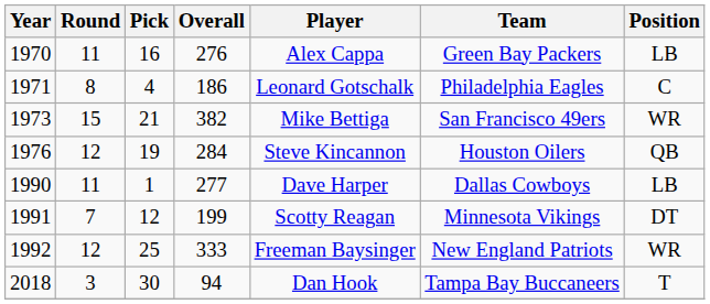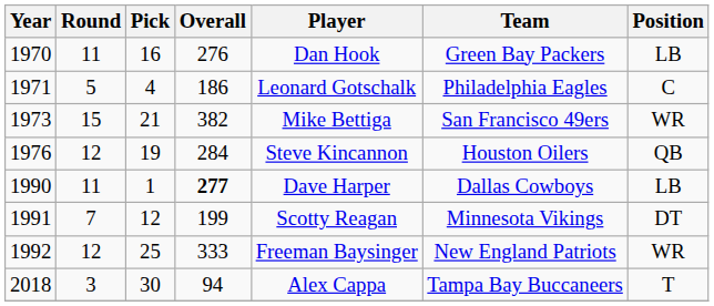 <table class="wikitable sortable" style="text-align: center;">
 <tr>
 <th>Year</th>
 <th>Round</th>
 <th>Pick</th>
 <th>Overall</th>
 <th>Player</th>
 <th>Team</th>
 <th>Position</th>
 </tr>
 <tr>
 <td>1970</td>
 <td>11</td>
 <td>16</td>
 <td>276</td>
-<td><a href='#'>Alex Cappa</a></td>
+<td><a href='#'>Dan Hook</a></td>
 <td><a href='#'>Green Bay Packers</a></td>
 <td>LB</td>
 </tr>
 <tr>
 <td>1971</td>
-<td>8</td>
+<td>5</td>
 <td>4</td>
 <td>186</td>
 <td><a href='#'>Leonard Gotschalk</a></td>
 <td><a href='#'>Philadelphia Eagles</a></td>
 <td>C</td>
 </tr>
 <tr>
 <td>1973</td>
 <td>15</td>
 <td>21</td>
 <td>382</td>
 <td><a href='#'>Mike Bettiga</a></td>
 <td><a href='#'>San Francisco 49ers</a></td>
 <td>WR</td>
 </tr>
 <tr>
 <td>1976</td>
 <td>12</td>
 <td>19</td>
 <td>284</td>
 <td><a href='#'>Steve Kincannon</a></td>
 <td><a href='#'>Houston Oilers</a></td>
 <td>QB</td>
 </tr>
 <tr>
 <td>1990</td>
 <td>11</td>
 <td>1</td>
-<td>277</td>
+<td><strong>277</strong></td>
 <td><a href='#'>Dave Harper</a></td>
 <td><a href='#'>Dallas Cowboys</a></td>
 <td>LB</td>
 </tr>
 <tr>
 <td>1991</td>
 <td>7</td>
 <td>12</td>
 <td>199</td>
 <td><a href='#'>Scotty Reagan</a></td>
 <td><a href='#'>Minnesota Vikings</a></td>
 <td>DT</td>
 </tr>
 <tr>
 <td>1992</td>
 <td>12</td>
 <td>25</td>
 <td>333</td>
 <td><a href='#'>Freeman Baysinger</a></td>
 <td><a href='#'>New England Patriots</a></td>
 <td>WR</td>
 </tr>
 <tr>
 <td>2018</td>
 <td>3</td>
 <td>30</td>
 <td>94</td>
-<td><a href='#'>Dan Hook</a></td>
+<td><a href='#'>Alex Cappa</a></td>
 <td><a href='#'>Tampa Bay Buccaneers</a></td>
 <td>T</td>
 </tr>
 <tr>
 </tr>
 </table>
